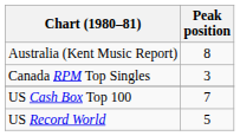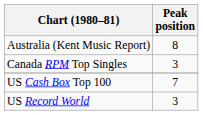 <table class="wikitable sortable">
 <tr>
 <th>Chart (1980–81)</th>
 <th>Peak<br>position</th>
 </tr>
 <tr>
 <td>Australia (Kent Music Report)</td>
 <td align="center">8</td>
 </tr>
 <tr>
 <td>Canada <a href='#'><em>RPM</em></a> Top Singles</td>
 <td align="center">3</td>
 </tr>
 <tr>
 </tr>
 <tr>
 </tr>
 <tr>
 </tr>
 <tr>
 <td>US <a href='#'><em>Cash Box</em></a> Top 100</td>
 <td align="center">7</td>
 </tr>
 <tr>
 <td>US <em><a href='#'>Record World</a></em></td>
-<td align="center">5</td>
+<td align="center">3</td>
 </tr>
 </table>
